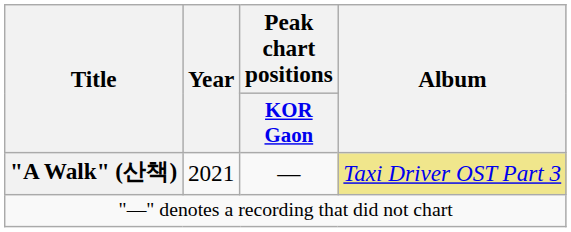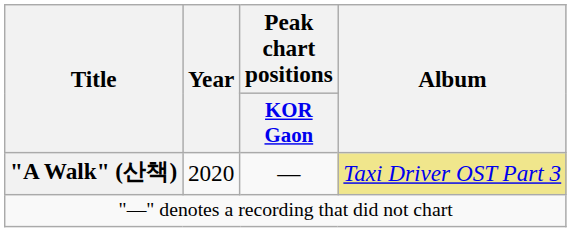 <table class="wikitable plainrowheaders" style="text-align:center">
 <tr>
 <th scope="col" rowspan="2">Title</th>
 <th scope="col" rowspan="2">Year</th>
 <th scope="col">Peak chart<br>positions</th>
 <th scope="col" rowspan="2">Album</th>
 </tr>
 <tr>
 <th scope="col" style="font-size:90%; width:2.5em"><a href='#'>KOR<br>Gaon</a></th>
 </tr>
 <tr>
 <th scope="row">"A Walk" (산책)</th>
-<td>2021</td>
+<td>2020</td>
 <td>—</td>
 <td style="background: khaki;"><em><a href='#'>Taxi Driver OST Part 3</a></em></td>
 </tr>
 <tr>
 <td colspan="6" style="font-size:85%">"—" denotes a recording that did not chart</td>
 </tr>
 </table>
